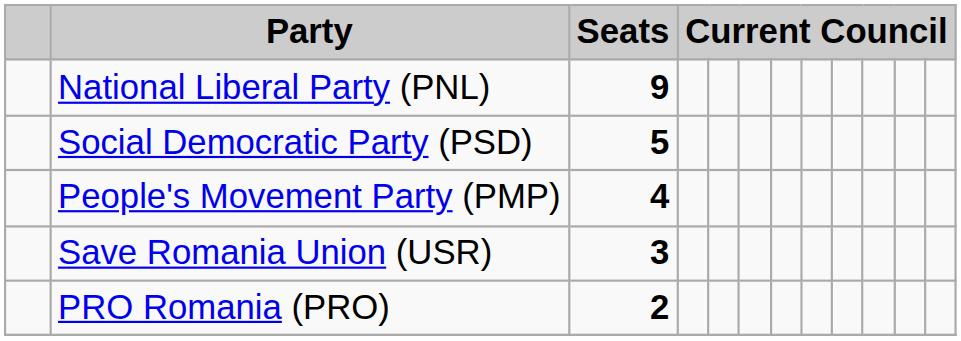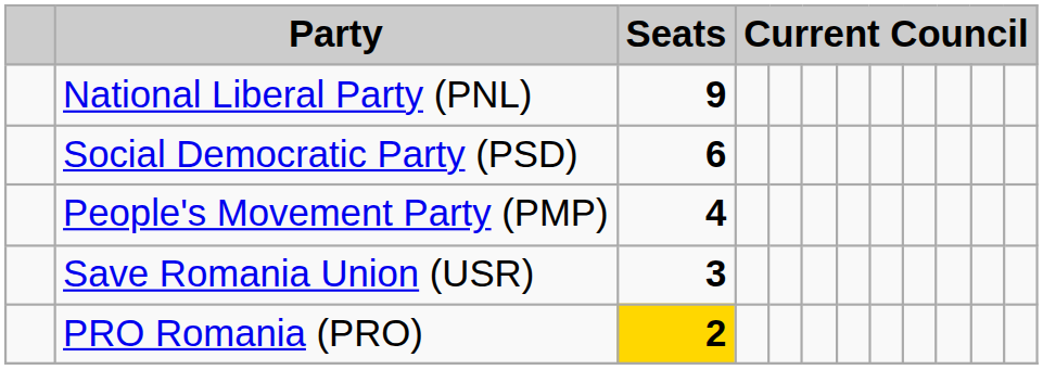 <table class="wikitable">
 <tr>
 <th style="background:#ccc">   </th>
 <th style="background:#ccc">Party</th>
 <th style="background:#ccc">Seats</th>
 <th style="background:#ccc" colspan="9">Current Council</th>
 </tr>
 <tr>
 <td>  </td>
 <td><a href='#'>National Liberal Party</a> (PNL)</td>
 <td style="text-align: right"><strong>9</strong></td>
 <td>  </td>
 <td>  </td>
 <td>  </td>
 <td>  </td>
 <td>  </td>
 <td>  </td>
 <td>  </td>
 <td>  </td>
 <td>  </td>
 </tr>
 <tr>
 <td>  </td>
 <td><a href='#'>Social Democratic Party</a> (PSD)</td>
-<td style="text-align: right"><strong>5</strong></td>
+<td style="text-align: right"><strong>6</strong></td>
 <td>  </td>
 <td>  </td>
 <td>  </td>
 <td>  </td>
 <td>  </td>
 <td> </td>
 <td> </td>
 <td> </td>
 <td> </td>
 </tr>
 <tr>
 <td>  </td>
 <td><a href='#'>People's Movement Party</a> (PMP)</td>
 <td style="text-align: right"><strong>4</strong></td>
 <td>  </td>
 <td>  </td>
 <td>  </td>
 <td>  </td>
 <td> </td>
 <td> </td>
 <td> </td>
 <td> </td>
 <td> </td>
 </tr>
 <tr>
 <td>  </td>
 <td><a href='#'>Save Romania Union</a> (USR)</td>
 <td style="text-align: right"><strong>3</strong></td>
 <td></td>
 <td></td>
 <td></td>
 <td> </td>
 <td> </td>
 <td> </td>
 <td> </td>
 <td> </td>
 <td> </td>
 </tr>
 <tr>
 <td>  </td>
 <td><a href='#'>PRO Romania</a> (PRO)</td>
-<td style="text-align: right"><strong>2</strong></td>
+<td style="background: gold; text-align: right"><strong>2</strong></td>
 <td>  </td>
 <td>  </td>
 <td> </td>
 <td> </td>
 <td> </td>
 <td> </td>
 <td> </td>
 <td> </td>
 <td> </td>
 </tr>
 <tr>
 </tr>
 </table>
